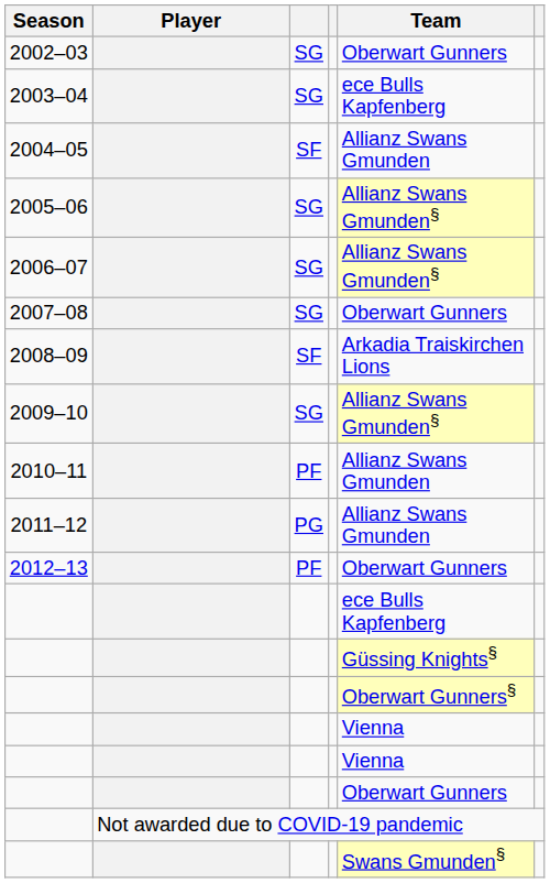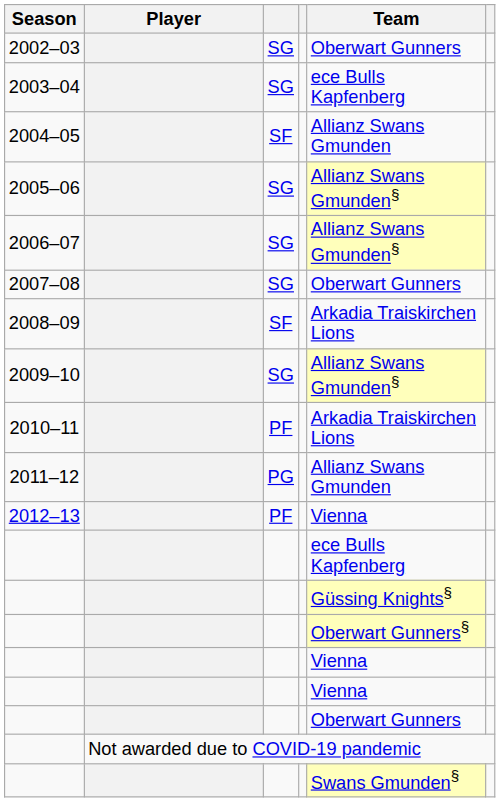 <table class="wikitable plainrowheaders sortable">
 <tr>
 <th scope="col">Season</th>
 <th scope="col" width=150>Player</th>
 <th scope="col"></th>
 <th scope="col"></th>
 <th scope="col" width=150>Team</th>
 <th scope="col" class="unsortable"></th>
 </tr>
 <tr>
 <td align=center>2002–03</td>
 <th scope="row"></th>
 <td align=center><a href='#'>SG</a></td>
 <td> </td>
 <td><a href='#'>Oberwart Gunners</a></td>
 <td align=center></td>
 </tr>
 <tr>
 <td align=center>2003–04</td>
 <th scope="row"> </th>
 <td align=center><a href='#'>SG</a></td>
 <td> </td>
 <td><a href='#'>ece Bulls Kapfenberg</a></td>
 <td align=center></td>
 </tr>
 <tr>
 <td align=center>2004–05</td>
 <th scope="row"></th>
 <td align=center><a href='#'>SF</a></td>
 <td> </td>
 <td><a href='#'>Allianz Swans Gmunden</a></td>
 <td align=center></td>
 </tr>
 <tr>
 <td align=center>2005–06</td>
 <th scope="row"> </th>
 <td align=center><a href='#'>SG</a></td>
 <td> </td>
 <td style="background:#ffb"><a href='#'>Allianz Swans Gmunden</a><sup>§</sup></td>
 <td align=center></td>
 </tr>
 <tr>
 <td align=center>2006–07</td>
 <th scope="row"> </th>
 <td align=center><a href='#'>SG</a></td>
 <td> </td>
 <td style="background:#ffb"><a href='#'>Allianz Swans Gmunden</a><sup>§</sup></td>
 <td align=center></td>
 </tr>
 <tr>
 <td align=center>2007–08</td>
 <th scope="row"></th>
 <td align=center><a href='#'>SG</a></td>
 <td></td>
 <td><a href='#'>Oberwart Gunners</a></td>
 <td align=center></td>
 </tr>
 <tr>
 <td align=center>2008–09</td>
 <th scope="row"></th>
 <td align=center><a href='#'>SF</a></td>
 <td></td>
 <td><a href='#'>Arkadia Traiskirchen Lions</a></td>
 <td align=center></td>
 </tr>
 <tr>
 <td align=center>2009–10</td>
 <th scope="row"> </th>
 <td align=center><a href='#'>SG</a></td>
 <td> </td>
 <td style="background:#ffb"><a href='#'>Allianz Swans Gmunden</a><sup>§</sup></td>
 <td align=center></td>
 </tr>
 <tr>
 <td align=center>2010–11</td>
 <th scope="row"></th>
 <td align=center><a href='#'>PF</a></td>
 <td> </td>
-<td><a href='#'>Allianz Swans Gmunden</a></td>
+<td><a href='#'>Arkadia Traiskirchen Lions</a></td>
 <td align=center></td>
 </tr>
 <tr>
 <td align=center>2011–12</td>
 <th scope="row"></th>
 <td align=center><a href='#'>PG</a></td>
 <td></td>
 <td><a href='#'>Allianz Swans Gmunden</a></td>
 <td align=center></td>
 </tr>
 <tr>
 <td align=center><a href='#'>2012–13</a></td>
 <th scope="row"></th>
 <td align=center><a href='#'>PF</a></td>
 <td></td>
-<td><a href='#'>Oberwart Gunners</a></td>
+<td><a href='#'>Vienna</a></td>
 <td align=center></td>
 </tr>
 <tr>
 <td></td>
 <th scope="row"></th>
 <td></td>
 <td> </td>
 <td><a href='#'>ece Bulls Kapfenberg</a></td>
 <td></td>
 </tr>
 <tr>
 <td></td>
 <th scope="row"></th>
 <td></td>
 <td></td>
 <td style="background:#ffb"><a href='#'>Güssing Knights</a><sup>§</sup></td>
 <td></td>
 </tr>
 <tr>
 <td></td>
 <th scope="row"></th>
 <td></td>
 <td></td>
 <td style="background:#ffb"><a href='#'>Oberwart Gunners</a><sup>§</sup></td>
 <td></td>
 </tr>
 <tr>
 <td></td>
 <th scope="row"></th>
 <td></td>
 <td></td>
 <td><a href='#'>Vienna</a></td>
 <td></td>
 </tr>
 <tr>
 <td></td>
 <th scope="row"></th>
 <td></td>
 <td></td>
 <td><a href='#'>Vienna</a></td>
 <td></td>
 </tr>
 <tr>
 <td></td>
 <th scope="row"></th>
 <td></td>
 <td></td>
 <td><a href='#'>Oberwart Gunners</a></td>
 <td></td>
 </tr>
 <tr>
 <td></td>
 <td colspan=5>Not awarded due to <a href='#'>COVID-19 pandemic</a></td>
 </tr>
 <tr>
 <td></td>
 <th scope="row"></th>
 <td></td>
 <td></td>
 <td style="background:#ffb"><a href='#'>Swans Gmunden</a><sup>§</sup></td>
 <td></td>
 </tr>
 </table>
